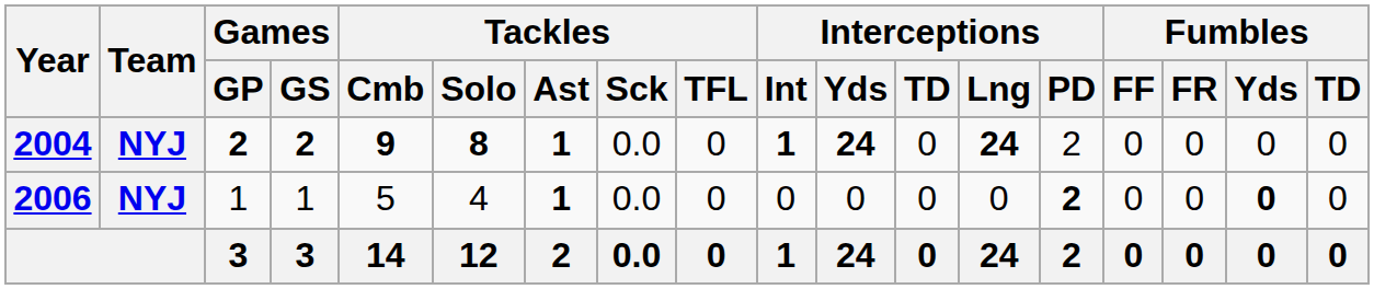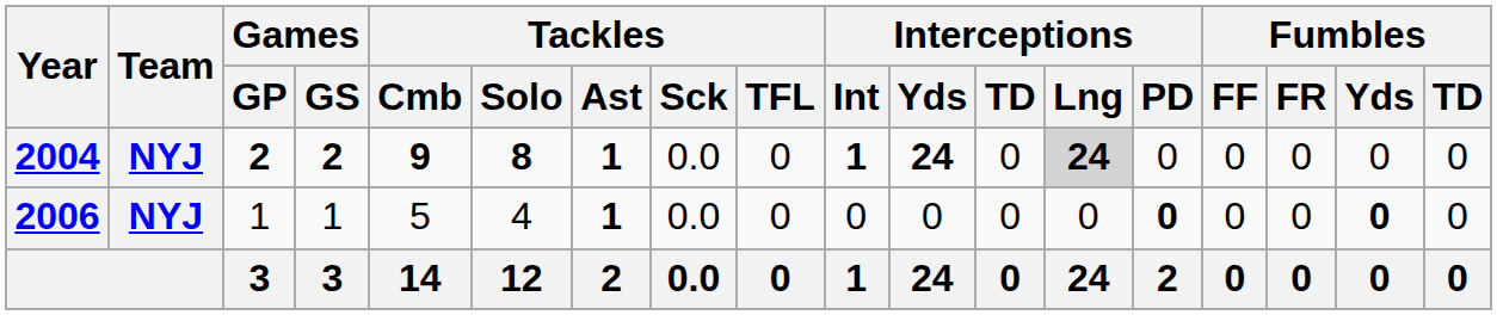 <table class="wikitable" style="text-align:center">
 <tr>
 <th rowspan="2">Year</th>
 <th rowspan="2">Team</th>
 <th colspan="2">Games</th>
 <th colspan="5">Tackles</th>
 <th colspan="5">Interceptions</th>
 <th colspan="4">Fumbles</th>
 </tr>
 <tr>
 <th>GP</th>
 <th>GS</th>
 <th>Cmb</th>
 <th>Solo</th>
 <th>Ast</th>
 <th>Sck</th>
 <th>TFL</th>
 <th>Int</th>
 <th>Yds</th>
 <th>TD</th>
 <th>Lng</th>
 <th>PD</th>
 <th>FF</th>
 <th>FR</th>
 <th>Yds</th>
 <th>TD</th>
 </tr>
 <tr>
 <th><a href='#'>2004</a></th>
 <th><a href='#'>NYJ</a></th>
 <td><strong>2</strong></td>
 <td><strong>2</strong></td>
 <td><strong>9</strong></td>
 <td><strong>8</strong></td>
 <td><strong>1</strong></td>
 <td>0.0</td>
 <td>0</td>
 <td><strong>1</strong></td>
 <td><strong>24</strong></td>
 <td>0</td>
-<td><strong>24</strong></td>
-<td>2</td>
+<td style="background: lightgrey;"><strong>24</strong></td>
+<td>0</td>
 <td>0</td>
 <td>0</td>
 <td>0</td>
 <td>0</td>
 </tr>
 <tr>
 <th><a href='#'>2006</a></th>
 <th><a href='#'>NYJ</a></th>
 <td>1</td>
 <td>1</td>
 <td>5</td>
 <td>4</td>
 <td><strong>1</strong></td>
 <td>0.0</td>
 <td>0</td>
 <td>0</td>
 <td>0</td>
 <td>0</td>
 <td>0</td>
-<td><strong>2</strong></td>
+<td><strong>0</strong></td>
 <td>0</td>
 <td>0</td>
 <td><strong>0</strong></td>
 <td>0</td>
 </tr>
 <tr>
 <th colspan="2"></th>
 <th>3</th>
 <th>3</th>
 <th>14</th>
 <th>12</th>
 <th>2</th>
 <th>0.0</th>
 <th>0</th>
 <th>1</th>
 <th>24</th>
 <th>0</th>
 <th>24</th>
 <th>2</th>
 <th>0</th>
 <th>0</th>
 <th>0</th>
 <th>0</th>
 </tr>
 </table>
